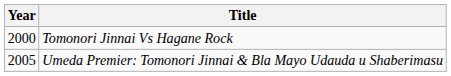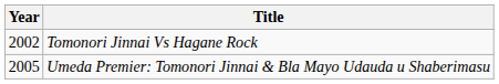 <table class="wikitable">
 <tr>
 <th>Year</th>
 <th>Title</th>
 </tr>
 <tr>
-<td>2000</td>
+<td>2002</td>
 <td><em>Tomonori Jinnai Vs Hagane Rock</em></td>
 </tr>
 <tr>
 <td>2005</td>
 <td><em>Umeda Premier: Tomonori Jinnai & Bla Mayo Udauda u Shaberimasu</em></td>
 </tr>
 </table>
